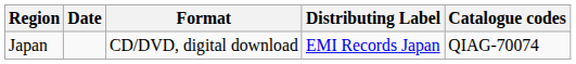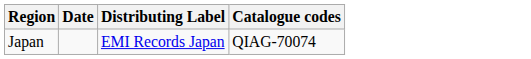 <table class="wikitable">
 <tr>
 <th>Region</th>
 <th>Date</th>
-<th>Format</th>
 <th>Distributing Label</th>
 <th>Catalogue codes</th>
 </tr>
 <tr>
 <td rowspan="1">Japan</td>
 <td></td>
-<td>CD/DVD, digital download</td>
 <td rowspan="1"><a href='#'>EMI Records Japan</a></td>
 <td rowspan="1">QIAG‐70074</td>
 </tr>
 </table>
